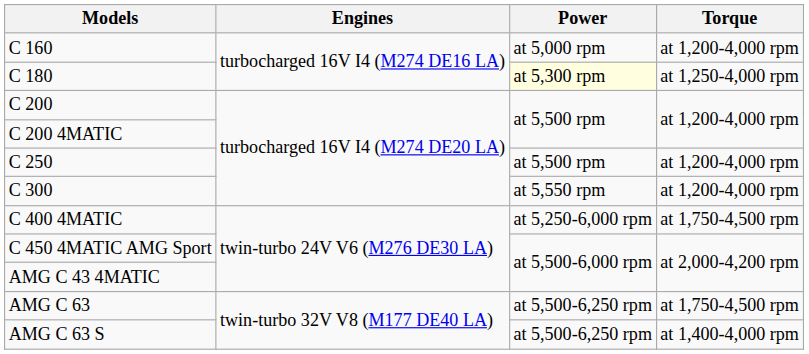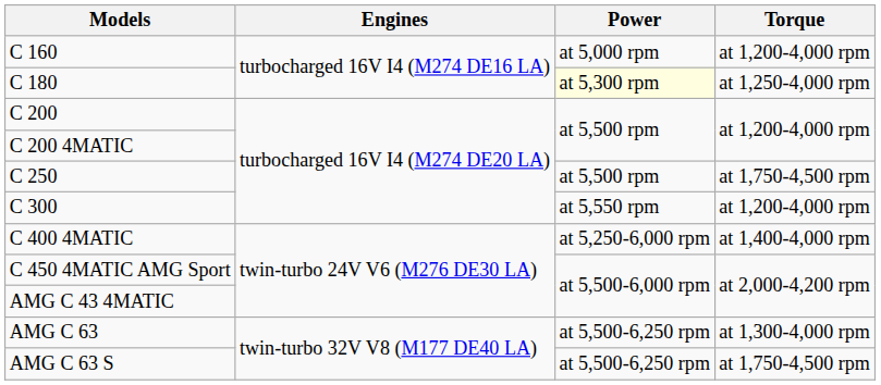 <table class="wikitable">
 <tr>
 <th>Models</th>
 <th>Engines</th>
 <th>Power</th>
 <th>Torque</th>
 </tr>
 <tr>
 <td>C 160</td>
 <td rowspan="2"> turbocharged 16V I4 (<a href='#'>M274 DE16 LA</a>)</td>
 <td> at 5,000 rpm</td>
 <td> at 1,200-4,000 rpm</td>
 </tr>
 <tr>
 <td>C 180</td>
 <td style="background: lightyellow;"> at 5,300 rpm</td>
 <td> at 1,250-4,000 rpm</td>
 </tr>
 <tr>
 <td>C 200</td>
 <td rowspan="4"> turbocharged 16V I4 (<a href='#'>M274 DE20 LA</a>)</td>
 <td rowspan="2"> at 5,500 rpm</td>
 <td rowspan="2"> at 1,200-4,000 rpm</td>
 </tr>
 <tr>
 <td>C 200 4MATIC</td>
 </tr>
 <tr>
 <td>C 250</td>
 <td> at 5,500 rpm</td>
-<td> at 1,200-4,000 rpm</td>
+<td> at 1,750-4,500 rpm</td>
 </tr>
 <tr>
 <td>C 300</td>
 <td> at 5,550 rpm</td>
 <td> at 1,200-4,000 rpm</td>
 </tr>
 <tr>
 <td>C 400 4MATIC</td>
 <td rowspan="3"> twin-turbo 24V V6 (<a href='#'>M276 DE30 LA</a>)</td>
 <td> at 5,250-6,000 rpm</td>
-<td> at 1,750-4,500 rpm</td>
+<td> at 1,400-4,000 rpm</td>
 </tr>
 <tr>
 <td>C 450 4MATIC AMG Sport</td>
 <td rowspan="2"> at 5,500-6,000 rpm</td>
 <td rowspan="2"> at 2,000-4,200 rpm</td>
 </tr>
 <tr>
 <td>AMG C 43 4MATIC</td>
 </tr>
 <tr>
 <td>AMG C 63</td>
 <td rowspan="2"> twin-turbo 32V V8 (<a href='#'>M177 DE40 LA</a>)</td>
 <td> at 5,500-6,250 rpm</td>
-<td> at 1,750-4,500 rpm</td>
+<td> at 1,300-4,000 rpm</td>
 </tr>
 <tr>
 <td>AMG C 63 S</td>
 <td> at 5,500-6,250 rpm</td>
-<td> at 1,400-4,000 rpm</td>
+<td> at 1,750-4,500 rpm</td>
 </tr>
 </table>
